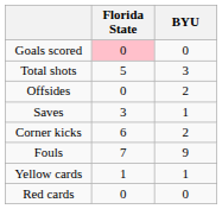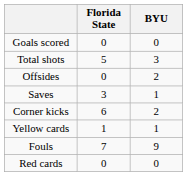 <table class="wikitable plainrowheaders" style="text-align: center">
 <tr>
 <th scope="col" style="width:100px"></th>
 <th scope="col" style="width:70px">Florida<br>State</th>
 <th scope="col" style="width:70px">BYU</th>
 </tr>
 <tr>
 <td scope=row>Goals scored</td>
-<td style="background: pink;">0</td>
+<td>0</td>
 <td>0</td>
 </tr>
 <tr>
 <td scope=row>Total shots</td>
 <td>5</td>
 <td>3</td>
 </tr>
 <tr>
 <td scope=row>Offsides</td>
 <td>0</td>
 <td>2</td>
 </tr>
 <tr>
 <td scope=row>Saves</td>
 <td>3</td>
 <td>1</td>
 </tr>
 <tr>
 <td scope=row>Corner kicks</td>
 <td>6</td>
 <td>2</td>
 </tr>
 <tr>
+<td scope=row>Yellow cards</td>
+<td>1</td>
+<td>1</td>
+</tr>
+<tr>
 <td scope=row>Fouls</td>
 <td>7</td>
 <td>9</td>
-</tr>
-<tr>
-<td scope=row>Yellow cards</td>
-<td>1</td>
-<td>1</td>
 </tr>
 <tr>
 <td scope=row>Red cards</td>
 <td>0</td>
 <td>0</td>
 </tr>
 </table>
